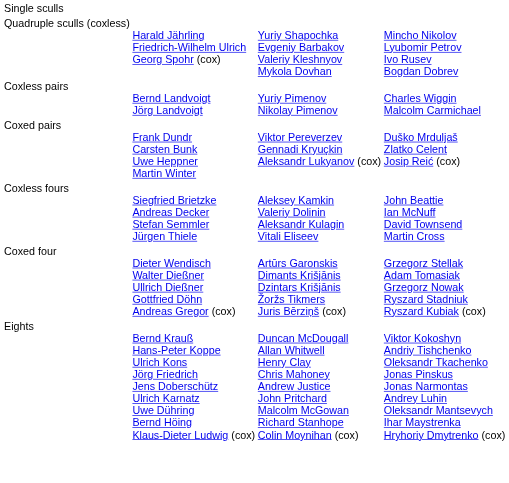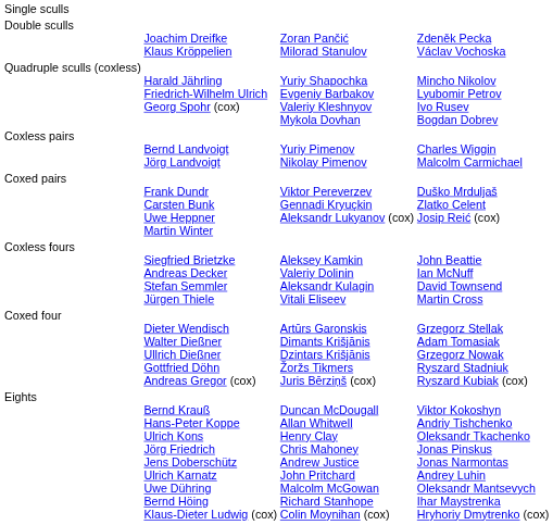 <table>
 <tr>
 <td>Single sculls<br></td>
 <td></td>
 <td></td>
 <td></td>
+</tr>
+<tr valign="top">
+<td>Double sculls<br></td>
+<td><br> <a href='#'>Joachim Dreifke</a><br> <a href='#'>Klaus Kröppelien</a></td>
+<td><br> <a href='#'>Zoran Pančić</a><br> <a href='#'>Milorad Stanulov</a></td>
+<td><br> <a href='#'>Zdeněk Pecka</a><br> <a href='#'>Václav Vochoska</a></td>
 </tr>
 <tr valign="top">
 <td>Quadruple sculls (coxless)<br></td>
 <td><br><a href='#'>Harald Jährling</a><br><a href='#'>Friedrich-Wilhelm Ulrich</a><br><a href='#'>Georg Spohr</a> (cox)</td>
 <td><br><a href='#'>Yuriy Shapochka</a><br><a href='#'>Evgeniy Barbakov</a><br><a href='#'>Valeriy Kleshnyov</a><br><a href='#'>Mykola Dovhan</a></td>
 <td><br><a href='#'>Mincho Nikolov</a><br><a href='#'>Lyubomir Petrov</a><br><a href='#'>Ivo Rusev</a><br><a href='#'>Bogdan Dobrev</a></td>
 </tr>
 <tr valign="top">
 <td>Coxless pairs<br></td>
 <td><br><a href='#'>Bernd Landvoigt</a><br><a href='#'>Jörg Landvoigt</a></td>
 <td><br><a href='#'>Yuriy Pimenov</a><br><a href='#'>Nikolay Pimenov</a></td>
 <td><br><a href='#'>Charles Wiggin</a><br><a href='#'>Malcolm Carmichael</a></td>
 </tr>
 <tr valign="top">
 <td>Coxed pairs<br></td>
 <td><br><a href='#'>Frank Dundr</a><br><a href='#'>Carsten Bunk</a><br><a href='#'>Uwe Heppner</a><br><a href='#'>Martin Winter</a></td>
 <td><br><a href='#'>Viktor Pereverzev</a><br><a href='#'>Gennadi Kryuçkin</a><br><a href='#'>Aleksandr Lukyanov</a> (cox)</td>
 <td><br><a href='#'>Duško Mrduljaš</a><br><a href='#'>Zlatko Celent</a><br><a href='#'>Josip Reić</a> (cox)</td>
 </tr>
 <tr valign="top">
 <td>Coxless fours<br></td>
 <td><br><a href='#'>Siegfried Brietzke</a><br><a href='#'>Andreas Decker</a><br><a href='#'>Stefan Semmler</a><br><a href='#'>Jürgen Thiele</a></td>
 <td><br><a href='#'>Aleksey Kamkin</a><br><a href='#'>Valeriy Dolinin</a><br><a href='#'>Aleksandr Kulagin</a><br><a href='#'>Vitali Eliseev</a></td>
 <td><br><a href='#'>John Beattie</a><br><a href='#'>Ian McNuff</a><br><a href='#'>David Townsend</a><br><a href='#'>Martin Cross</a></td>
 </tr>
 <tr valign="top">
 <td>Coxed four<br></td>
 <td><br><a href='#'>Dieter Wendisch</a><br><a href='#'>Walter Dießner</a><br><a href='#'>Ullrich Dießner</a><br><a href='#'>Gottfried Döhn</a><br><a href='#'>Andreas Gregor</a> (cox)</td>
 <td><br><a href='#'>Artūrs Garonskis</a><br><a href='#'>Dimants Krišjānis</a><br><a href='#'>Dzintars Krišjānis</a><br><a href='#'>Žoržs Tikmers</a><br><a href='#'>Juris Bērziņš</a> (cox)</td>
 <td><br><a href='#'>Grzegorz Stellak</a><br><a href='#'>Adam Tomasiak</a><br><a href='#'>Grzegorz Nowak</a><br><a href='#'>Ryszard Stadniuk</a><br><a href='#'>Ryszard Kubiak</a> (cox)</td>
 </tr>
 <tr valign="top">
 <td>Eights<br></td>
 <td><br><a href='#'>Bernd Krauß</a><br><a href='#'>Hans-Peter Koppe</a><br><a href='#'>Ulrich Kons</a><br><a href='#'>Jörg Friedrich</a><br><a href='#'>Jens Doberschütz</a><br><a href='#'>Ulrich Karnatz</a><br><a href='#'>Uwe Dühring</a><br><a href='#'>Bernd Höing</a><br><a href='#'>Klaus-Dieter Ludwig</a> (cox)</td>
 <td><br><a href='#'>Duncan McDougall</a><br><a href='#'>Allan Whitwell</a><br><a href='#'>Henry Clay</a><br><a href='#'>Chris Mahoney</a><br><a href='#'>Andrew Justice</a><br><a href='#'>John Pritchard</a><br><a href='#'>Malcolm McGowan</a><br><a href='#'>Richard Stanhope</a><br><a href='#'>Colin Moynihan</a> (cox)</td>
 <td><br><a href='#'>Viktor Kokoshyn</a><br><a href='#'>Andriy Tishchenko</a><br><a href='#'>Oleksandr Tkachenko</a><br><a href='#'>Jonas Pinskus</a><br><a href='#'>Jonas Narmontas</a><br><a href='#'>Andrey Luhin</a><br><a href='#'>Oleksandr Mantsevych</a><br><a href='#'>Ihar Maystrenka</a><br><a href='#'>Hryhoriy Dmytrenko</a> (cox)</td>
 </tr>
 </table>
